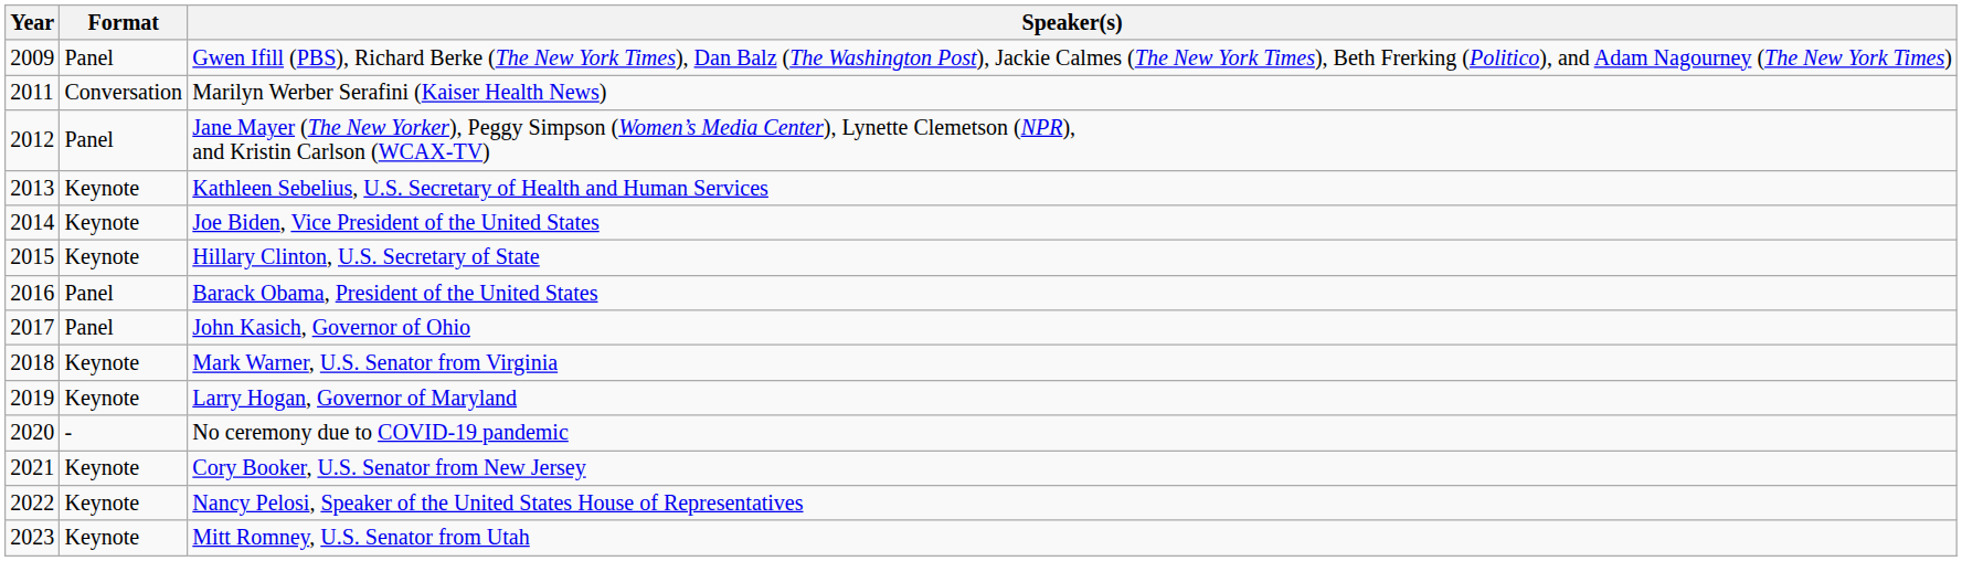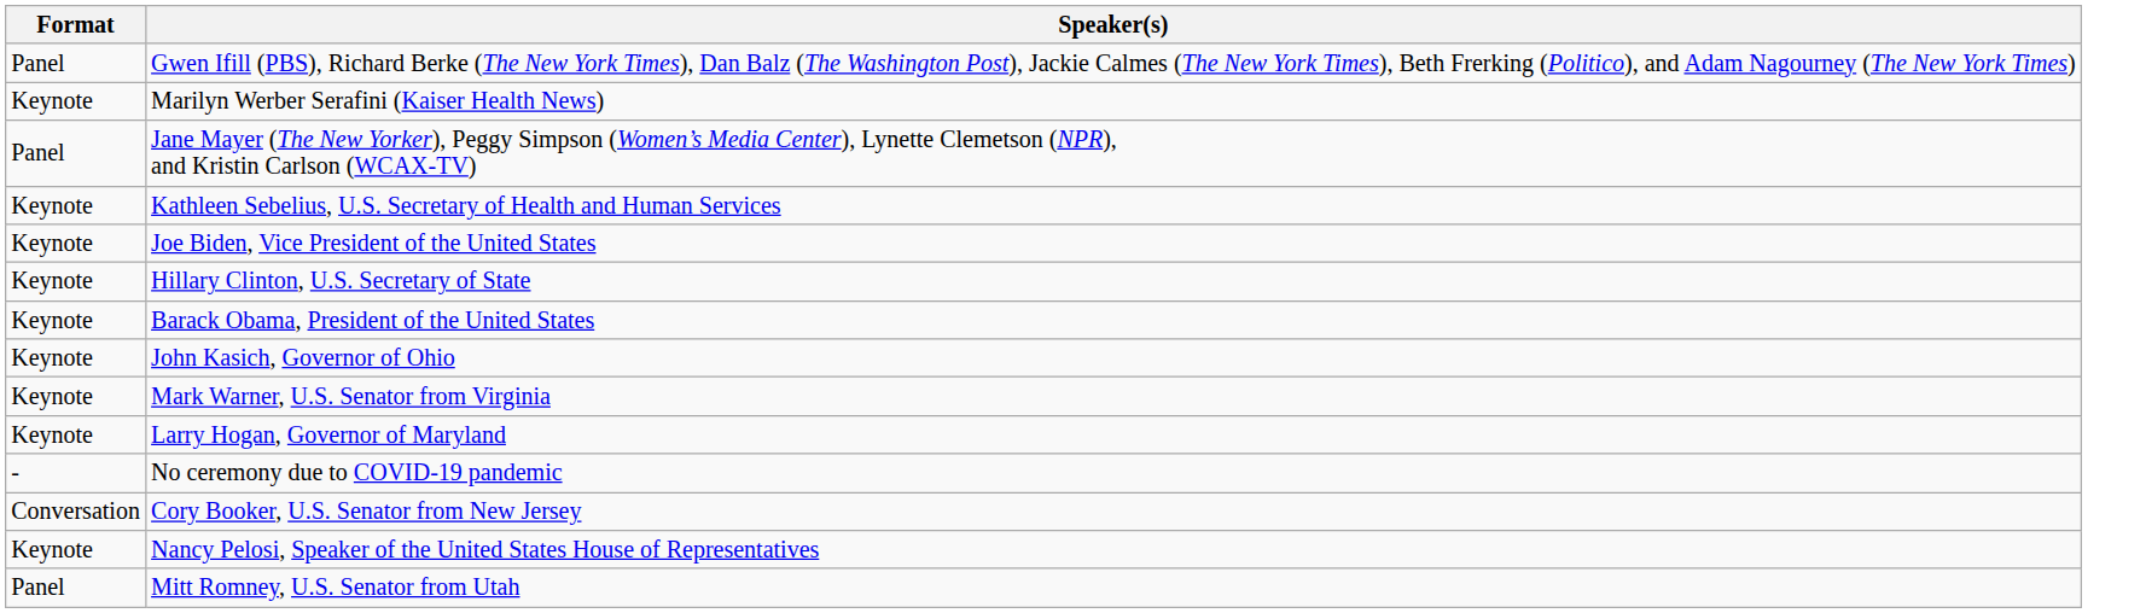 <table class="wikitable">
 <tr>
-<th>Year</th>
 <th>Format</th>
 <th>Speaker(s)</th>
 </tr>
 <tr>
-<td>2009</td>
 <td>Panel</td>
 <td><a href='#'>Gwen Ifill</a> (<a href='#'>PBS</a>), Richard Berke (<em><a href='#'>The New York Times</a></em>), <a href='#'>Dan Balz</a> (<em><a href='#'>The Washington Post</a></em>), Jackie Calmes (<em><a href='#'>The New York Times</a></em>), Beth Frerking (<em><a href='#'>Politico</a></em>), and <a href='#'>Adam Nagourney</a> (<em><a href='#'>The New York Times</a></em>)</td>
 </tr>
 <tr>
-<td>2011</td>
-<td>Conversation</td>
+<td>Keynote</td>
 <td>Marilyn Werber Serafini (<a href='#'>Kaiser Health News</a>)</td>
 </tr>
 <tr>
-<td>2012</td>
 <td>Panel</td>
 <td><a href='#'>Jane Mayer</a> (<em><a href='#'>The New Yorker</a></em>), Peggy Simpson (<em><a href='#'>Women’s Media Center</a></em>), Lynette Clemetson (<em><a href='#'>NPR</a></em>),<br>and Kristin Carlson (<a href='#'>WCAX-TV</a>)</td>
 </tr>
 <tr>
-<td>2013</td>
 <td>Keynote</td>
 <td><a href='#'>Kathleen Sebelius</a>, <a href='#'>U.S. Secretary of Health and Human Services</a></td>
 </tr>
 <tr>
-<td>2014</td>
 <td>Keynote</td>
 <td><a href='#'>Joe Biden</a>, <a href='#'>Vice President of the United States</a></td>
 </tr>
 <tr>
-<td>2015</td>
 <td>Keynote</td>
 <td><a href='#'>Hillary Clinton</a>, <a href='#'>U.S. Secretary of State</a></td>
 </tr>
 <tr>
-<td>2016</td>
-<td>Panel</td>
+<td>Keynote</td>
 <td><a href='#'>Barack Obama</a>, <a href='#'>President of the United States</a></td>
 </tr>
 <tr>
-<td>2017</td>
-<td>Panel</td>
+<td>Keynote</td>
 <td><a href='#'>John Kasich</a>, <a href='#'>Governor of Ohio</a></td>
 </tr>
 <tr>
-<td>2018</td>
 <td>Keynote</td>
 <td><a href='#'>Mark Warner</a>, <a href='#'>U.S. Senator from Virginia</a></td>
 </tr>
 <tr>
-<td>2019</td>
 <td>Keynote</td>
 <td><a href='#'>Larry Hogan</a>, <a href='#'>Governor of Maryland</a></td>
 </tr>
 <tr>
-<td>2020</td>
 <td>-</td>
 <td>No ceremony due to <a href='#'>COVID-19 pandemic</a></td>
 </tr>
 <tr>
-<td>2021</td>
-<td>Keynote</td>
+<td>Conversation</td>
 <td><a href='#'>Cory Booker</a>, <a href='#'>U.S. Senator from New Jersey</a></td>
 </tr>
 <tr>
-<td>2022</td>
 <td>Keynote</td>
 <td><a href='#'>Nancy Pelosi</a>, <a href='#'>Speaker of the United States House of Representatives</a></td>
 </tr>
 <tr>
-<td>2023</td>
-<td>Keynote</td>
+<td>Panel</td>
 <td><a href='#'>Mitt Romney</a>, <a href='#'>U.S. Senator from Utah</a></td>
 </tr>
 </table>
